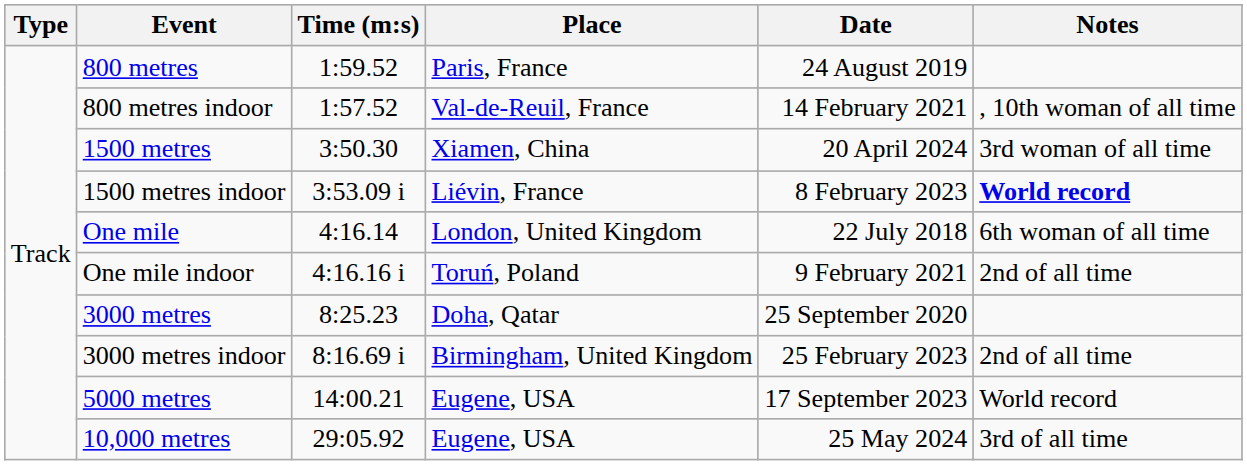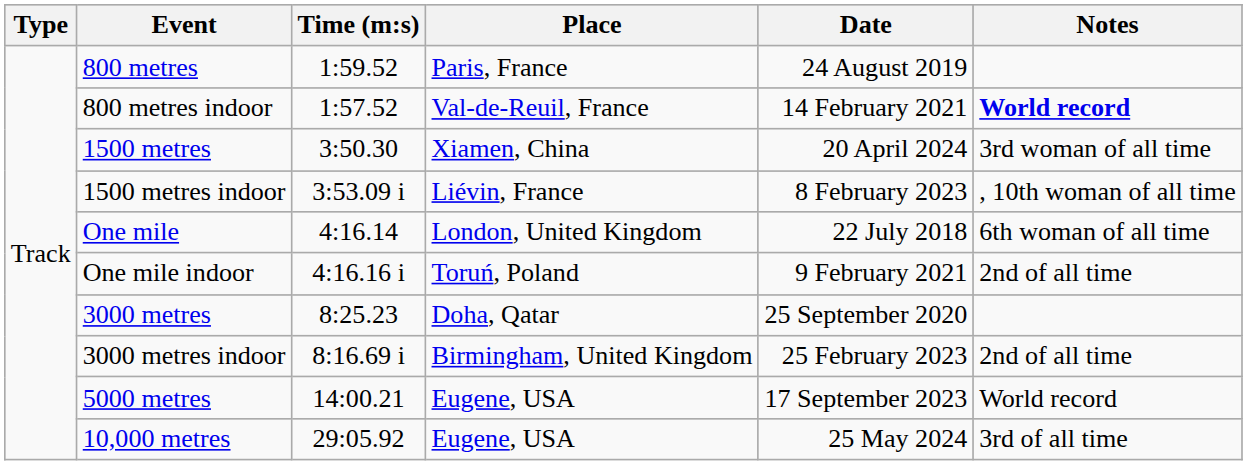 <table class="wikitable">
 <tr>
 <th>Type</th>
 <th>Event</th>
 <th>Time (m:s)</th>
 <th>Place</th>
 <th>Date</th>
 <th>Notes</th>
 </tr>
 <tr>
 <td rowspan=10>Track</td>
 <td><a href='#'>800 metres</a></td>
 <td align=center>1:59.52</td>
 <td><a href='#'>Paris</a>, France</td>
 <td align=right>24 August 2019</td>
 <td></td>
 </tr>
 <tr>
 <td>800 metres indoor</td>
 <td align=center>1:57.52 </td>
 <td><a href='#'>Val-de-Reuil</a>, France</td>
 <td align=right>14 February 2021</td>
-<td><strong></strong>, 10th woman of all time</td>
+<td><strong><a href='#'>World record</a></strong></td>
 </tr>
 <tr>
 <td><a href='#'>1500 metres</a></td>
 <td align=center>3:50.30</td>
 <td><a href='#'>Xiamen</a>, China</td>
 <td align=right>20 April 2024</td>
 <td>3rd woman of all time</td>
 </tr>
 <tr>
 <td>1500 metres indoor</td>
 <td align=center>3:53.09 i</td>
 <td><a href='#'>Liévin</a>, France</td>
 <td align=right>8 February 2023</td>
-<td><strong><a href='#'>World record</a></strong></td>
+<td><strong></strong>, 10th woman of all time</td>
 </tr>
 <tr>
 <td><a href='#'>One mile</a></td>
 <td align=center>4:16.14</td>
 <td><a href='#'>London</a>, United Kingdom</td>
 <td align=right>22 July 2018</td>
 <td>6th woman of all time</td>
 </tr>
 <tr>
 <td>One mile indoor</td>
 <td align=center>4:16.16 i</td>
 <td><a href='#'>Toruń</a>, Poland</td>
 <td align=right>9 February 2021</td>
 <td>2nd of all time</td>
 </tr>
 <tr>
 <td><a href='#'>3000 metres</a></td>
 <td align=center>8:25.23</td>
 <td><a href='#'>Doha</a>, Qatar</td>
 <td align=right>25 September 2020</td>
 <td></td>
 </tr>
 <tr>
 <td>3000 metres indoor</td>
 <td align=center>8:16.69 i</td>
 <td><a href='#'>Birmingham</a>, United Kingdom</td>
 <td align=right>25 February 2023</td>
 <td>2nd of all time</td>
 </tr>
 <tr>
 <td><a href='#'>5000 metres</a></td>
 <td align=center>14:00.21</td>
 <td><a href='#'>Eugene</a>, USA</td>
 <td align=right>17 September 2023</td>
 <td>World record</td>
 </tr>
 <tr>
 <td><a href='#'>10,000 metres</a></td>
 <td align=center>29:05.92</td>
 <td><a href='#'>Eugene</a>, USA</td>
 <td align="right">25 May 2024</td>
 <td>3rd of all time</td>
 </tr>
 </table>
